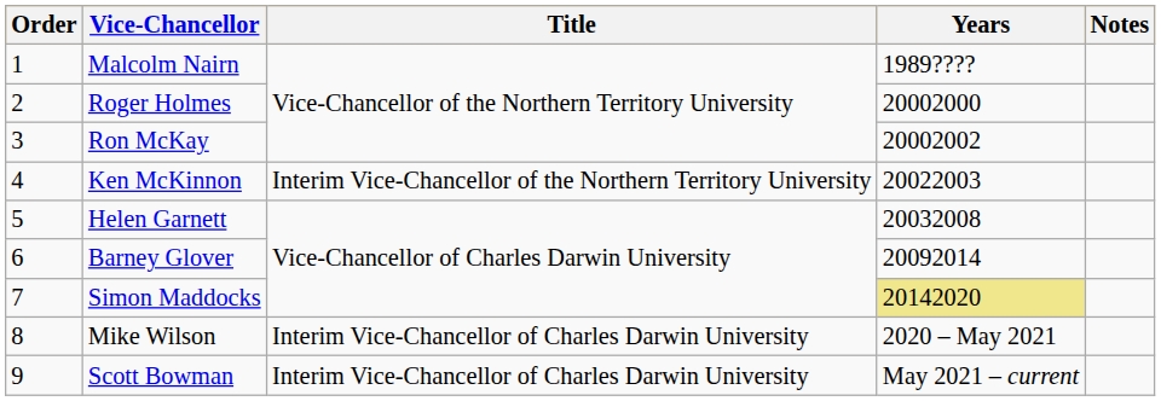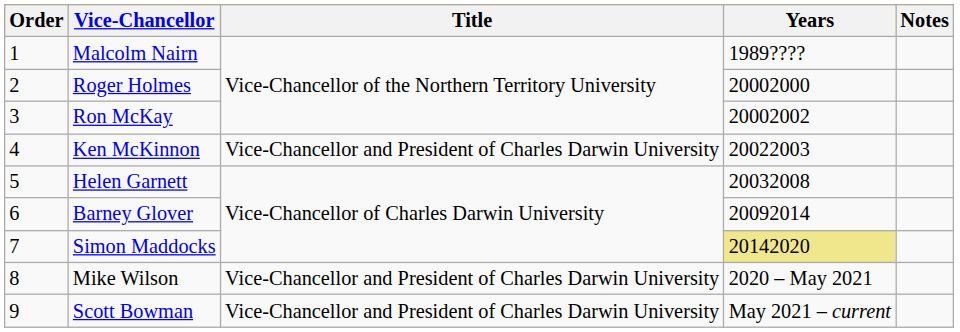 <table class="wikitable">
 <tr style="background:#fc3;">
 <th>Order</th>
 <th><a href='#'>Vice-Chancellor</a></th>
 <th>Title</th>
 <th>Years</th>
 <th>Notes</th>
 </tr>
 <tr>
 <td>1</td>
 <td><a href='#'>Malcolm Nairn</a></td>
 <td rowspan=3>Vice-Chancellor of the Northern Territory University</td>
 <td>1989????</td>
 <td></td>
 </tr>
 <tr>
 <td>2</td>
 <td><a href='#'>Roger Holmes</a></td>
 <td>20002000</td>
 <td></td>
 </tr>
 <tr>
 <td>3</td>
 <td><a href='#'>Ron McKay</a></td>
 <td>20002002</td>
 <td></td>
 </tr>
 <tr>
 <td>4</td>
 <td><a href='#'>Ken McKinnon</a></td>
-<td>Interim Vice-Chancellor of the Northern Territory University</td>
+<td>Vice-Chancellor and President of Charles Darwin University</td>
 <td>20022003</td>
 <td></td>
 </tr>
 <tr>
 <td>5</td>
 <td><a href='#'>Helen Garnett</a></td>
 <td rowspan=3>Vice-Chancellor of Charles Darwin University</td>
 <td>20032008</td>
 <td></td>
 </tr>
 <tr>
 <td>6</td>
 <td><a href='#'>Barney Glover</a></td>
 <td>20092014</td>
 <td></td>
 </tr>
 <tr>
 <td>7</td>
 <td><a href='#'>Simon Maddocks</a></td>
 <td style="background: khaki;">20142020</td>
 <td></td>
 </tr>
 <tr>
 <td>8</td>
 <td>Mike Wilson</td>
-<td>Interim Vice-Chancellor of Charles Darwin University</td>
+<td>Vice-Chancellor and President of Charles Darwin University</td>
 <td>2020 – May 2021</td>
 <td></td>
 </tr>
 <tr>
 <td>9</td>
 <td><a href='#'>Scott Bowman</a> </td>
-<td>Interim Vice-Chancellor of Charles Darwin University</td>
+<td>Vice-Chancellor and President of Charles Darwin University</td>
 <td>May 2021 – <em>current</em></td>
 <td></td>
 </tr>
 </table>
